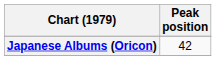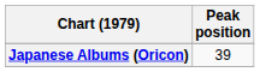 <table class="wikitable sortable plainrowheaders">
 <tr>
 <th>Chart (1979)</th>
 <th>Peak<br>position</th>
 </tr>
 <tr>
 </tr>
 <tr>
 <th scope="row"><a href='#'>Japanese Albums</a> (<a href='#'>Oricon</a>)</th>
-<td align="center">42</td>
+<td align="center">39</td>
 </tr>
 <tr>
 </tr>
 </table>
